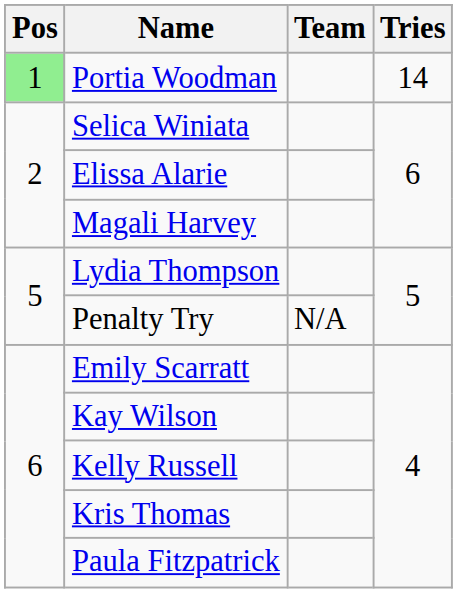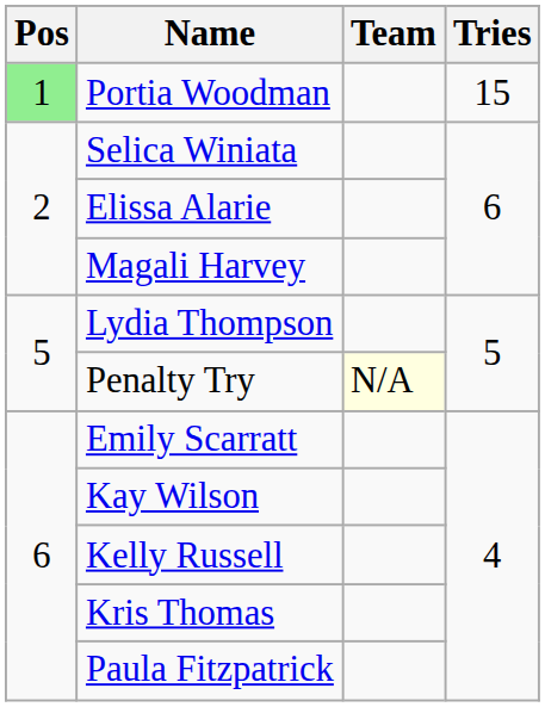 <table class="wikitable" style="text-align:center">
 <tr>
 <th>Pos</th>
 <th>Name</th>
 <th>Team</th>
 <th>Tries</th>
 </tr>
 <tr>
 <td style="background: lightgreen;">1</td>
 <td align="left"><a href='#'>Portia Woodman</a></td>
 <td align="left"></td>
-<td>14</td>
+<td>15</td>
 </tr>
 <tr>
 <td rowspan=3>2</td>
 <td align="left"><a href='#'>Selica Winiata</a></td>
 <td align="left"></td>
 <td rowspan=3>6</td>
 </tr>
 <tr>
 <td align="left"><a href='#'>Elissa Alarie</a></td>
 <td align="left"></td>
 </tr>
 <tr>
 <td align="left"><a href='#'>Magali Harvey</a></td>
 <td align="left"></td>
 </tr>
 <tr>
 <td rowspan=2>5</td>
 <td align="left"><a href='#'>Lydia Thompson</a></td>
 <td align="left"></td>
 <td rowspan=2>5</td>
 </tr>
 <tr>
 <td align="left">Penalty Try</td>
-<td align="left">N/A</td>
+<td align="left" style="background: lightyellow;">N/A</td>
 </tr>
 <tr>
 <td rowspan=5>6</td>
 <td align="left"><a href='#'>Emily Scarratt</a></td>
 <td align="left"></td>
 <td rowspan=5>4</td>
 </tr>
 <tr>
 <td align="left"><a href='#'>Kay Wilson</a></td>
 <td align="left"></td>
 </tr>
 <tr>
 <td align="left"><a href='#'>Kelly Russell</a></td>
 <td align="left"></td>
 </tr>
 <tr>
 <td align="left"><a href='#'>Kris Thomas</a></td>
 <td align="left"></td>
 </tr>
 <tr>
 <td align="left"><a href='#'>Paula Fitzpatrick</a></td>
 <td align="left"></td>
 </tr>
 </table>
